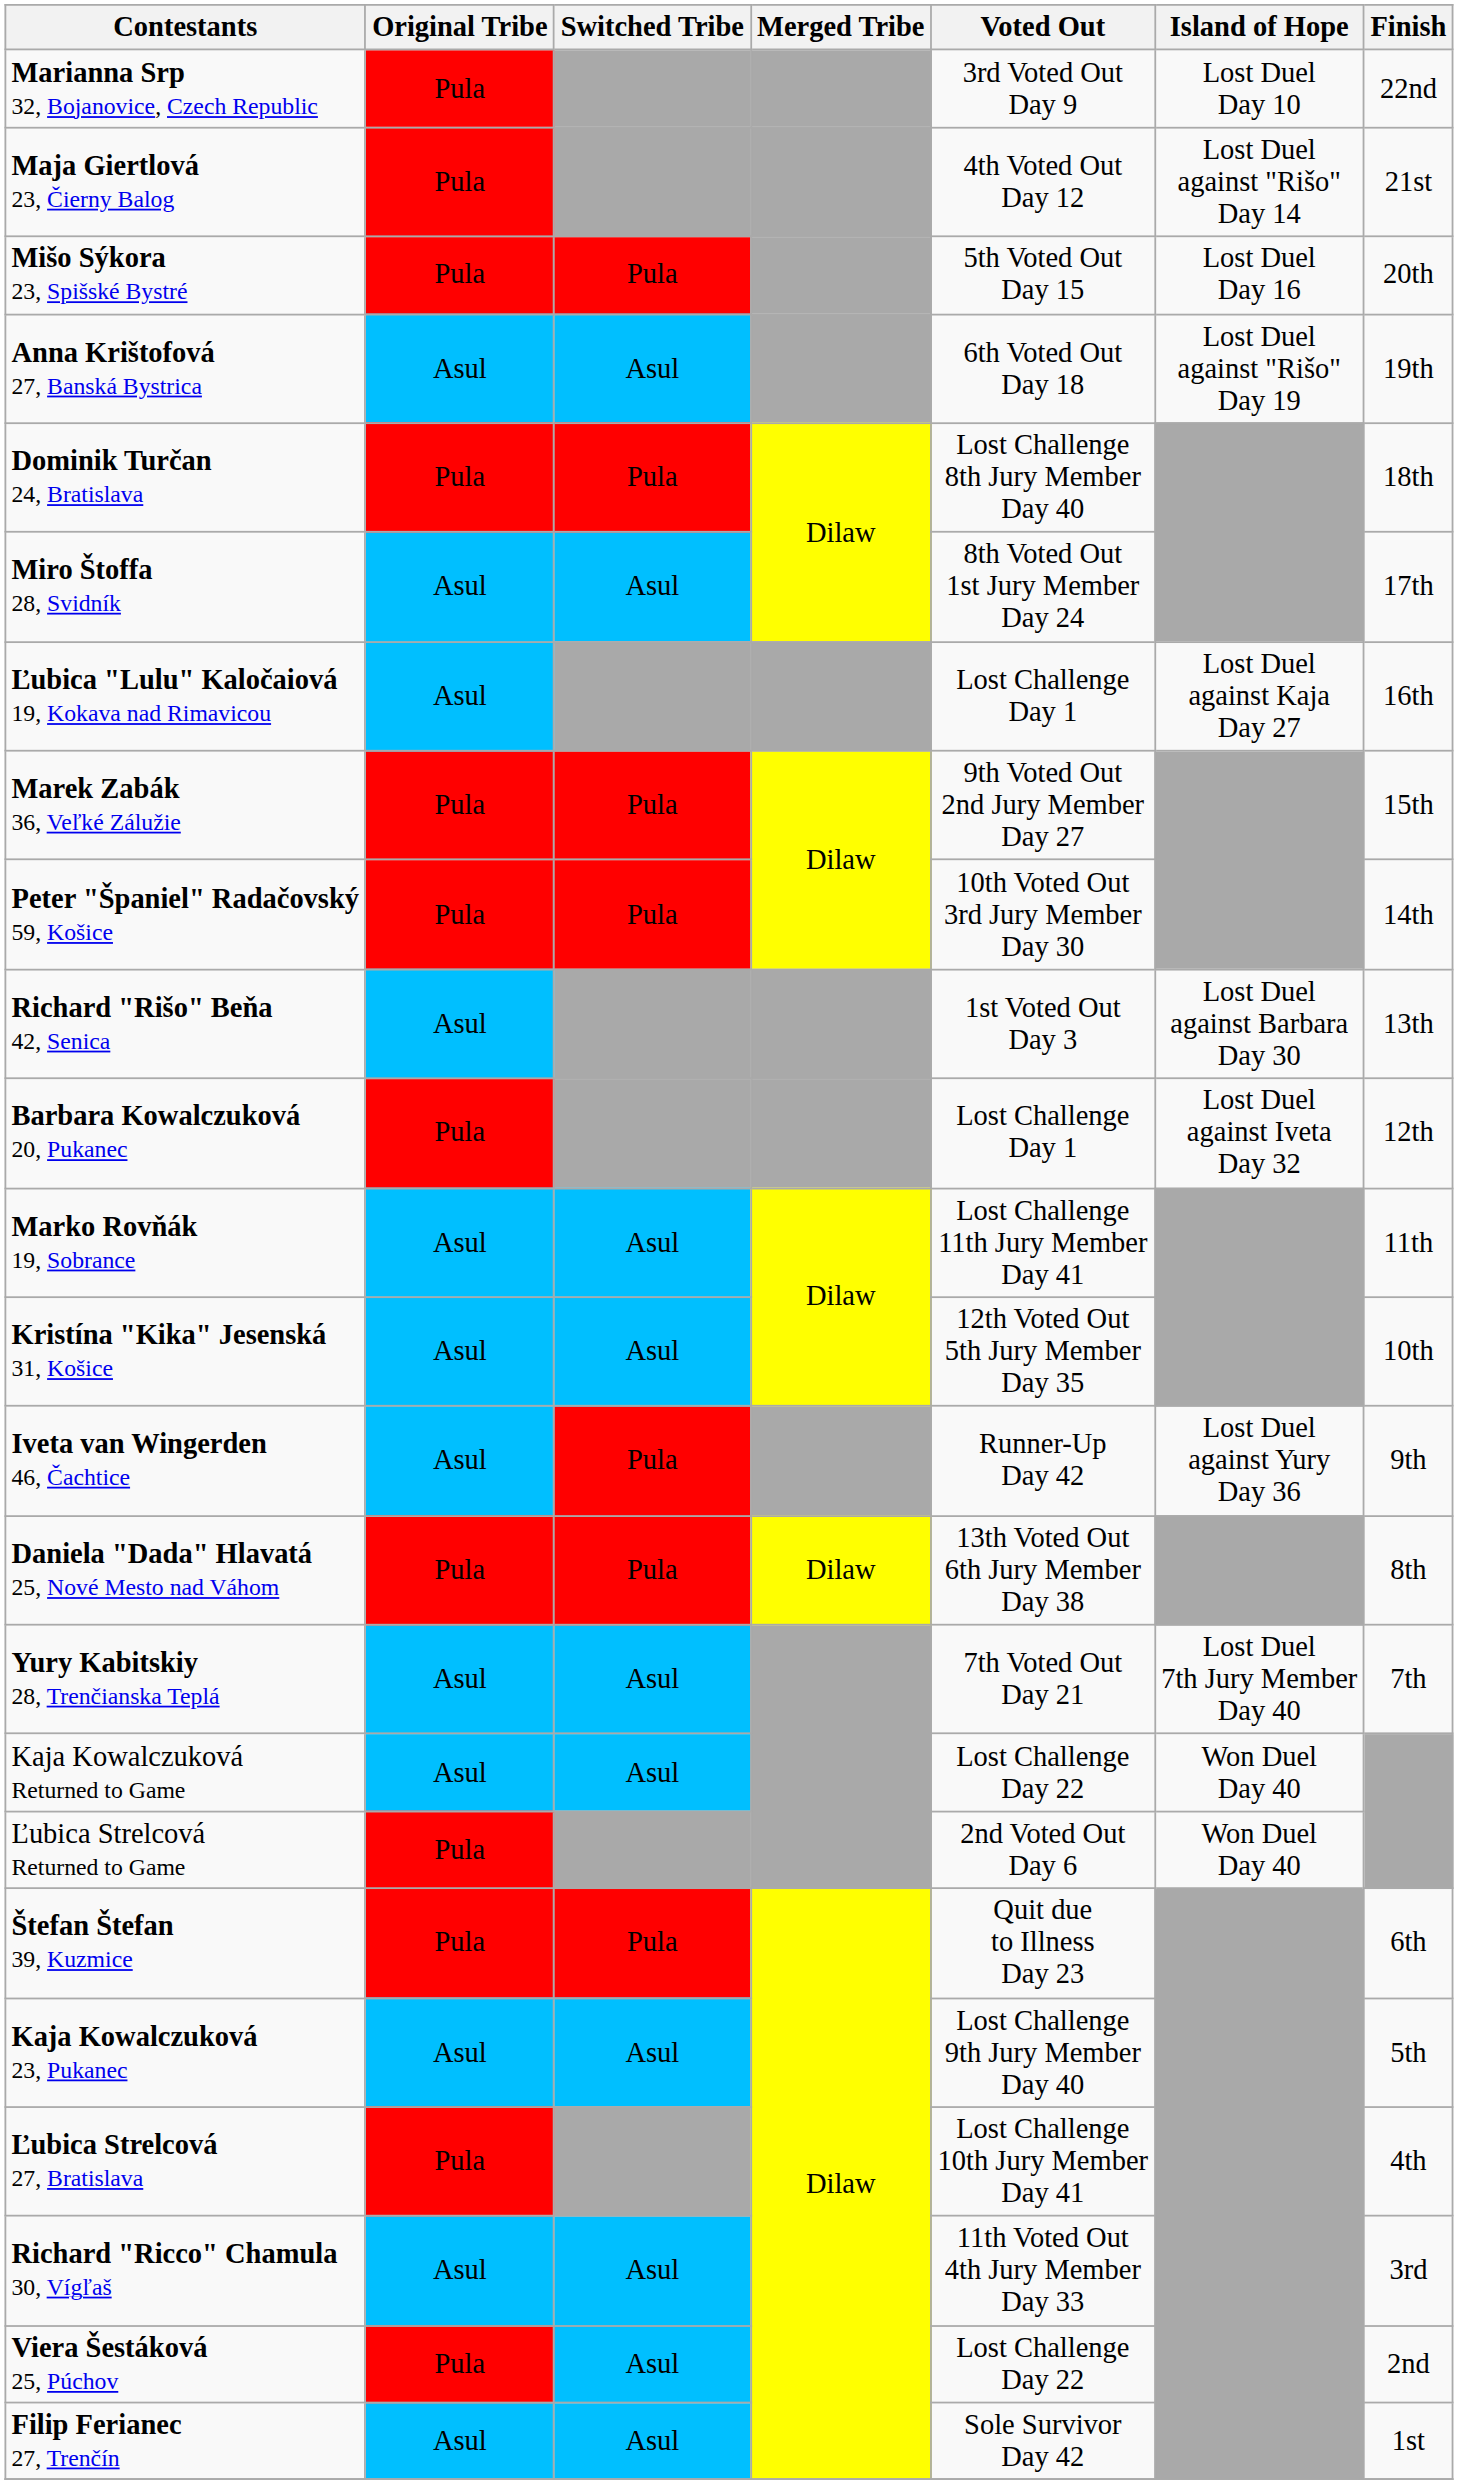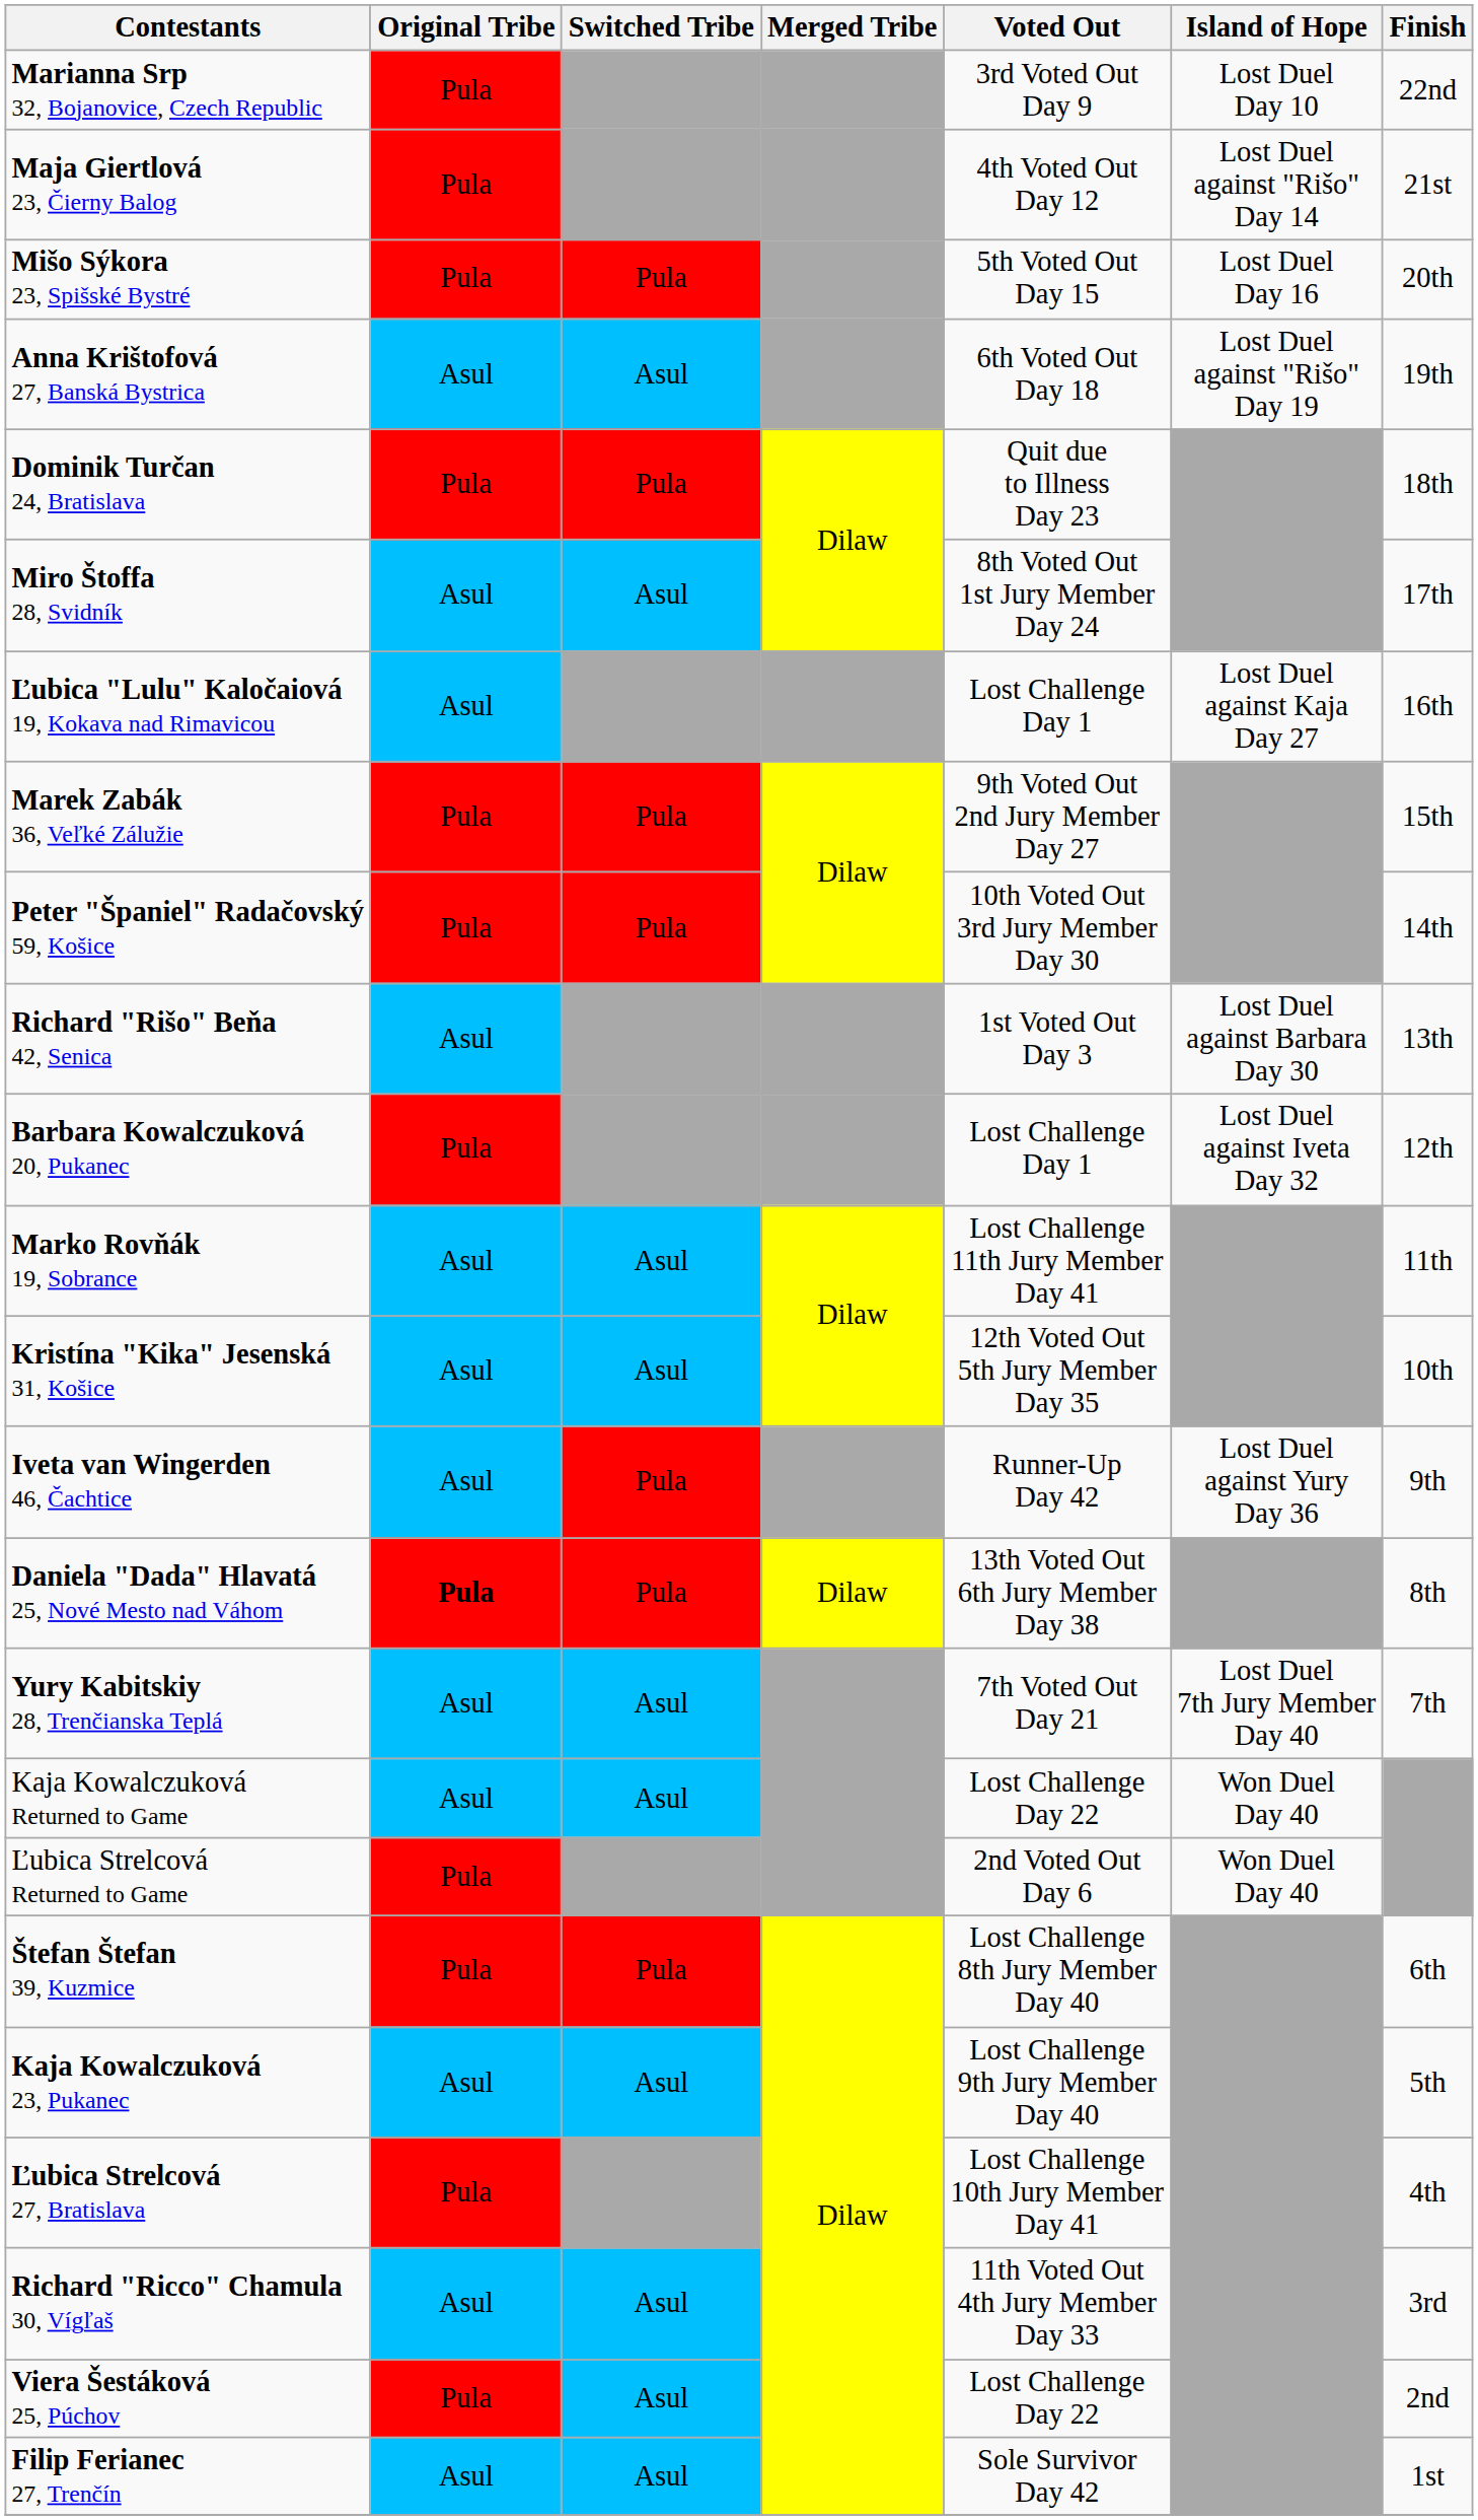 <table class="wikitable sortable" style="margin:auto; text-align:center">
 <tr>
 <th>Contestants</th>
 <th>Original Tribe</th>
 <th>Switched Tribe</th>
 <th>Merged Tribe</th>
 <th>Voted Out</th>
 <th>Island of Hope</th>
 <th>Finish</th>
 </tr>
 <tr>
 <td align="left"><strong>Marianna Srp</strong><br><small>32, <a href='#'>Bojanovice</a>, <a href='#'>Czech Republic</a></small></td>
 <td bgcolor="red">Pula</td>
 <td bgcolor="darkgrey"></td>
 <td bgcolor="darkgrey"></td>
 <td>3rd Voted Out<br>Day 9</td>
 <td>Lost Duel<br>Day 10</td>
 <td>22nd</td>
 </tr>
 <tr>
 <td align="left"><strong>Maja Giertlová</strong><br><small>23, <a href='#'>Čierny Balog</a></small></td>
 <td bgcolor="red">Pula</td>
 <td bgcolor="darkgrey"></td>
 <td bgcolor="darkgrey"></td>
 <td>4th Voted Out<br>Day 12</td>
 <td>Lost Duel<br> against "Rišo"<br>Day 14</td>
 <td>21st</td>
 </tr>
 <tr>
 <td align="left"><strong>Mišo Sýkora</strong><br><small>23, <a href='#'>Spišské Bystré</a></small></td>
 <td bgcolor="red">Pula</td>
 <td bgcolor="red">Pula</td>
 <td bgcolor="darkgrey"></td>
 <td>5th Voted Out<br>Day 15</td>
 <td>Lost Duel<br>Day 16</td>
 <td>20th</td>
 </tr>
 <tr>
 <td align="left"><strong>Anna Krištofová</strong><br><small>27, <a href='#'>Banská Bystrica</a></small></td>
 <td bgcolor="DeepSkyBlue">Asul</td>
 <td bgcolor="DeepSkyBlue">Asul</td>
 <td bgcolor="darkgrey"></td>
 <td>6th Voted Out<br>Day 18</td>
 <td>Lost Duel<br> against "Rišo"<br>Day 19</td>
 <td>19th</td>
 </tr>
 <tr>
 <td align="left"><strong>Dominik Turčan</strong><br><small>24, <a href='#'>Bratislava</a></small></td>
 <td bgcolor="red">Pula</td>
 <td bgcolor="red">Pula</td>
 <td rowspan="2" bgcolor="yellow">Dilaw</td>
-<td>Lost Challenge<br>8th Jury Member<br>Day 40</td>
+<td>Quit due<br>to Illness<br>Day 23</td>
 <td rowspan="2" bgcolor="darkgrey"></td>
 <td>18th</td>
 </tr>
 <tr>
 <td align="left"><strong>Miro Štoffa</strong><br><small>28, <a href='#'>Svidník</a></small></td>
 <td bgcolor="DeepSkyBlue">Asul</td>
 <td bgcolor="DeepSkyBlue">Asul</td>
 <td>8th Voted Out<br>1st Jury Member<br>Day 24</td>
 <td>17th</td>
 </tr>
 <tr>
 <td align="left"><strong>Ľubica "Lulu" Kaločaiová</strong><br><small>19, <a href='#'>Kokava nad Rimavicou</a></small></td>
 <td bgcolor="DeepSkyBlue">Asul</td>
 <td bgcolor="darkgrey"></td>
 <td bgcolor="darkgrey"></td>
 <td>Lost Challenge<br>Day 1</td>
 <td>Lost Duel<br>against Kaja<br>Day 27</td>
 <td>16th</td>
 </tr>
 <tr>
 <td align="left"><strong>Marek Zabák</strong><br><small>36, <a href='#'>Veľké Zálužie</a></small></td>
 <td bgcolor="red">Pula</td>
 <td bgcolor="red">Pula</td>
 <td rowspan="2" bgcolor="yellow">Dilaw</td>
 <td>9th Voted Out<br>2nd Jury Member<br>Day 27</td>
 <td rowspan="2" bgcolor="darkgrey"></td>
 <td>15th</td>
 </tr>
 <tr>
 <td align="left"><strong>Peter "Španiel" Radačovský</strong><br><small>59, <a href='#'>Košice</a></small></td>
 <td bgcolor="red">Pula</td>
 <td bgcolor="red">Pula</td>
 <td>10th Voted Out<br>3rd Jury Member<br>Day 30</td>
 <td>14th</td>
 </tr>
 <tr>
 <td align="left"><strong>Richard "Rišo" Beňa</strong><br><small>42, <a href='#'>Senica</a></small></td>
 <td bgcolor="DeepSkyBlue">Asul</td>
 <td bgcolor="darkgrey"></td>
 <td bgcolor="darkgrey"></td>
 <td>1st Voted Out<br>Day 3</td>
 <td>Lost Duel<br>against Barbara<br>Day 30</td>
 <td>13th</td>
 </tr>
 <tr>
 <td align="left"><strong>Barbara Kowalczuková</strong><br><small>20, <a href='#'>Pukanec</a></small></td>
 <td bgcolor="red">Pula</td>
 <td bgcolor="darkgrey"></td>
 <td bgcolor="darkgrey"></td>
 <td>Lost Challenge<br>Day 1</td>
 <td>Lost Duel<br>against Iveta<br>Day 32</td>
 <td>12th</td>
 </tr>
 <tr>
 <td align="left"><strong>Marko Rovňák</strong><br><small>19, <a href='#'>Sobrance</a></small></td>
 <td bgcolor="DeepSkyBlue">Asul</td>
 <td bgcolor="DeepSkyBlue">Asul</td>
 <td rowspan="2" bgcolor="yellow">Dilaw</td>
 <td>Lost Challenge<br>11th Jury Member<br>Day 41</td>
 <td rowspan="2" bgcolor="darkgrey"></td>
 <td>11th</td>
 </tr>
 <tr>
 <td align="left"><strong>Kristína "Kika" Jesenská</strong><br><small>31, <a href='#'>Košice</a></small></td>
 <td bgcolor="DeepSkyBlue">Asul</td>
 <td bgcolor="DeepSkyBlue">Asul</td>
 <td>12th Voted Out<br>5th Jury Member<br>Day 35</td>
 <td>10th</td>
 </tr>
 <tr>
 <td align="left"><strong>Iveta van Wingerden</strong><br><small>46, <a href='#'>Čachtice</a></small></td>
 <td bgcolor="DeepSkyBlue">Asul</td>
 <td bgcolor="red">Pula</td>
 <td bgcolor="darkgrey"></td>
 <td>Runner-Up<br>Day 42</td>
 <td>Lost Duel<br>against Yury<br>Day 36</td>
 <td>9th</td>
 </tr>
 <tr>
 <td align="left"><strong>Daniela "Dada" Hlavatá</strong><br><small>25, <a href='#'>Nové Mesto nad Váhom</a></small></td>
-<td bgcolor="red">Pula</td>
+<td bgcolor="red"><strong>Pula</strong></td>
 <td bgcolor="red">Pula</td>
 <td bgcolor="yellow">Dilaw</td>
 <td>13th Voted Out<br>6th Jury Member<br>Day 38</td>
 <td bgcolor="darkgrey"></td>
 <td>8th</td>
 </tr>
 <tr>
 <td align="left"><strong>Yury Kabitskiy</strong><br><small>28, <a href='#'>Trenčianska Teplá</a></small></td>
 <td bgcolor="DeepSkyBlue">Asul</td>
 <td bgcolor="DeepSkyBlue">Asul</td>
 <td rowspan="3" bgcolor="darkgrey"></td>
 <td>7th Voted Out<br>Day 21</td>
 <td>Lost Duel<br>7th Jury Member<br>Day 40</td>
 <td>7th</td>
 </tr>
 <tr>
 <td align="left">Kaja Kowalczuková<br><small>Returned to Game</small></td>
 <td bgcolor="DeepSkyBlue">Asul</td>
 <td bgcolor="DeepSkyBlue">Asul</td>
 <td>Lost Challenge<br>Day 22</td>
 <td>Won Duel<br>Day 40</td>
 <td rowspan="2" bgcolor="darkgrey"></td>
 </tr>
 <tr>
 <td align="left">Ľubica Strelcová<br><small>Returned to Game</small></td>
 <td bgcolor="red">Pula</td>
 <td bgcolor="darkgrey"></td>
 <td>2nd Voted Out<br>Day 6</td>
 <td>Won Duel<br>Day 40</td>
 </tr>
 <tr>
 <td align="left"><strong>Štefan Štefan</strong><br><small>39, <a href='#'>Kuzmice</a></small></td>
 <td bgcolor="red">Pula</td>
 <td bgcolor="red">Pula</td>
 <td rowspan="6" bgcolor="yellow">Dilaw</td>
-<td>Quit due<br>to Illness<br>Day 23</td>
+<td>Lost Challenge<br>8th Jury Member<br>Day 40</td>
 <td rowspan="6" bgcolor="darkgrey"></td>
 <td>6th</td>
 </tr>
 <tr>
 <td align="left"><strong>Kaja Kowalczuková</strong><br><small>23, <a href='#'>Pukanec</a></small></td>
 <td bgcolor="DeepSkyBlue">Asul</td>
 <td bgcolor="DeepSkyBlue">Asul</td>
 <td>Lost Challenge<br>9th Jury Member<br>Day 40</td>
 <td>5th</td>
 </tr>
 <tr>
 <td align="left"><strong>Ľubica Strelcová</strong><br><small>27, <a href='#'>Bratislava</a></small></td>
 <td bgcolor="red">Pula</td>
 <td bgcolor="darkgrey"></td>
 <td>Lost Challenge<br>10th Jury Member<br>Day 41</td>
 <td>4th</td>
 </tr>
 <tr>
 <td align="left"><strong>Richard "Ricco" Chamula</strong><br><small>30, <a href='#'>Vígľaš</a></small></td>
 <td bgcolor="DeepSkyBlue">Asul</td>
 <td bgcolor="DeepSkyBlue">Asul</td>
 <td>11th Voted Out<br>4th Jury Member<br>Day 33</td>
 <td>3rd</td>
 </tr>
 <tr>
 <td align="left"><strong>Viera Šestáková</strong><br><small>25, <a href='#'>Púchov</a></small></td>
 <td bgcolor="red">Pula</td>
 <td bgcolor="DeepSkyBlue">Asul</td>
 <td>Lost Challenge<br>Day 22</td>
 <td>2nd</td>
 </tr>
 <tr>
 <td align="left"><strong>Filip Ferianec</strong><br><small>27, <a href='#'>Trenčín</a></small></td>
 <td bgcolor="DeepSkyBlue">Asul</td>
 <td bgcolor="DeepSkyBlue">Asul</td>
 <td>Sole Survivor<br>Day 42</td>
 <td>1st</td>
 </tr>
 <tr>
 </tr>
 </table>
